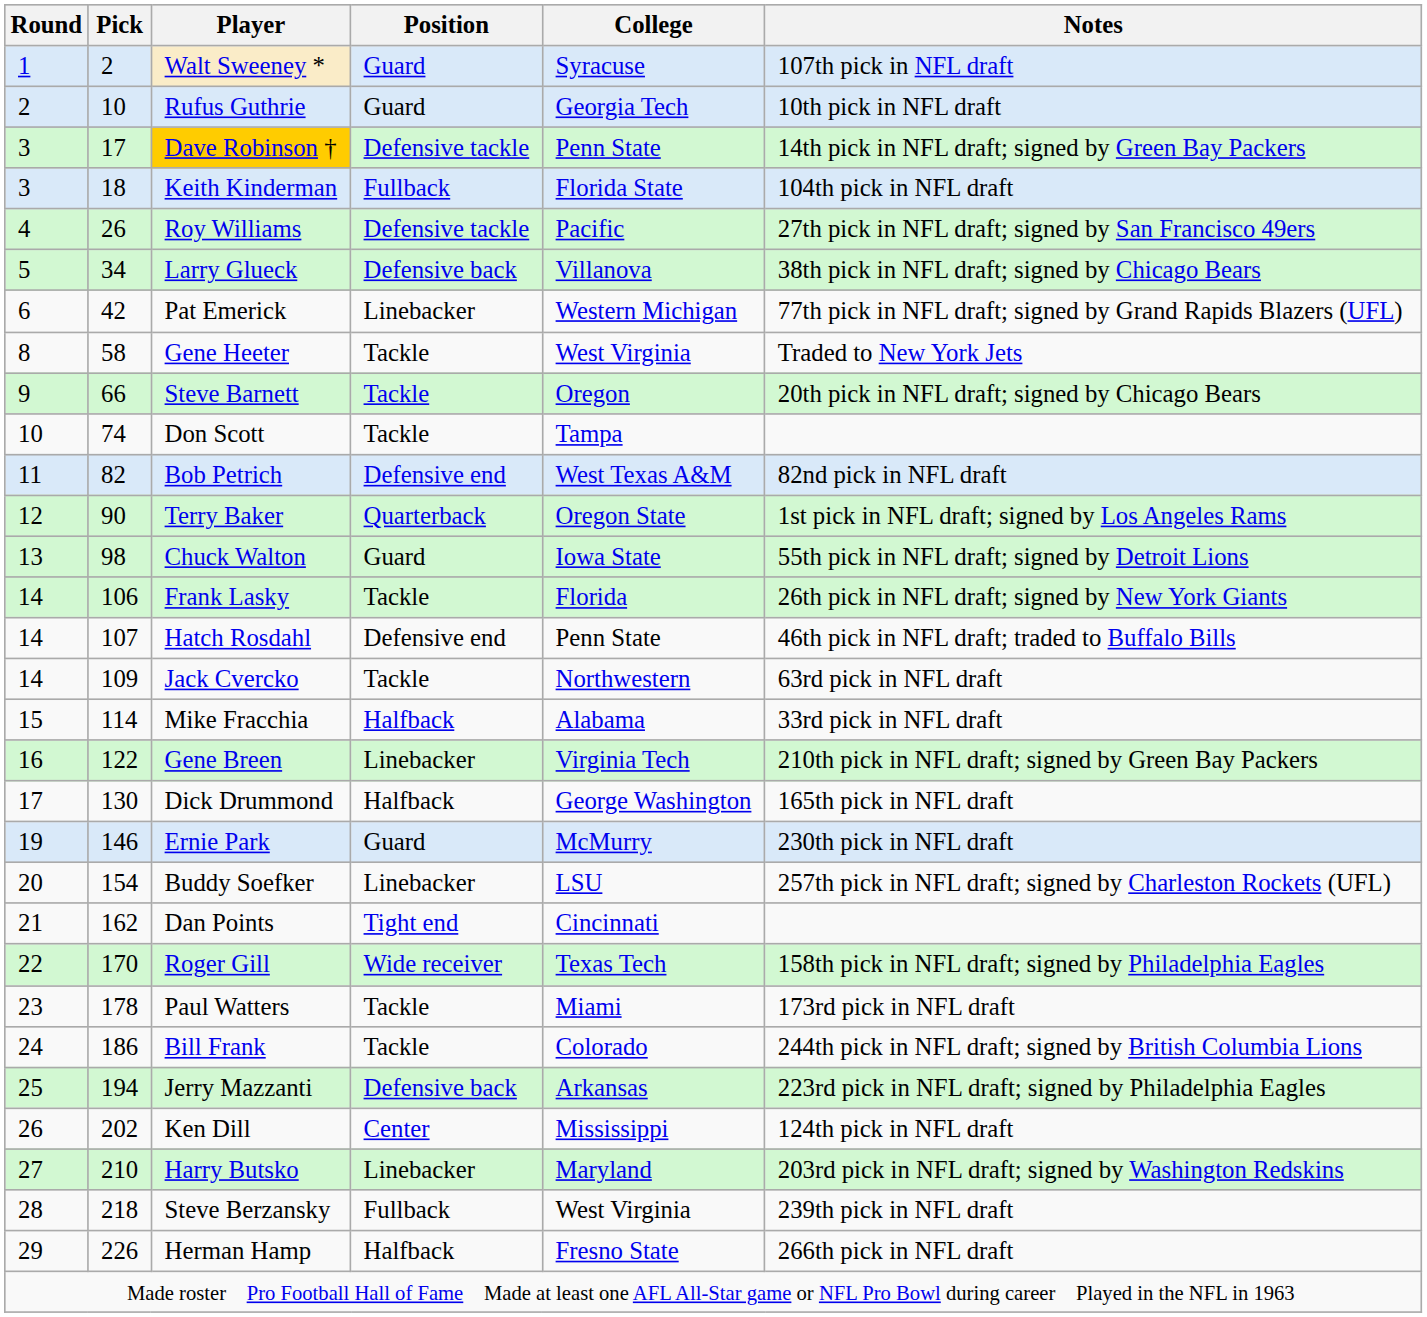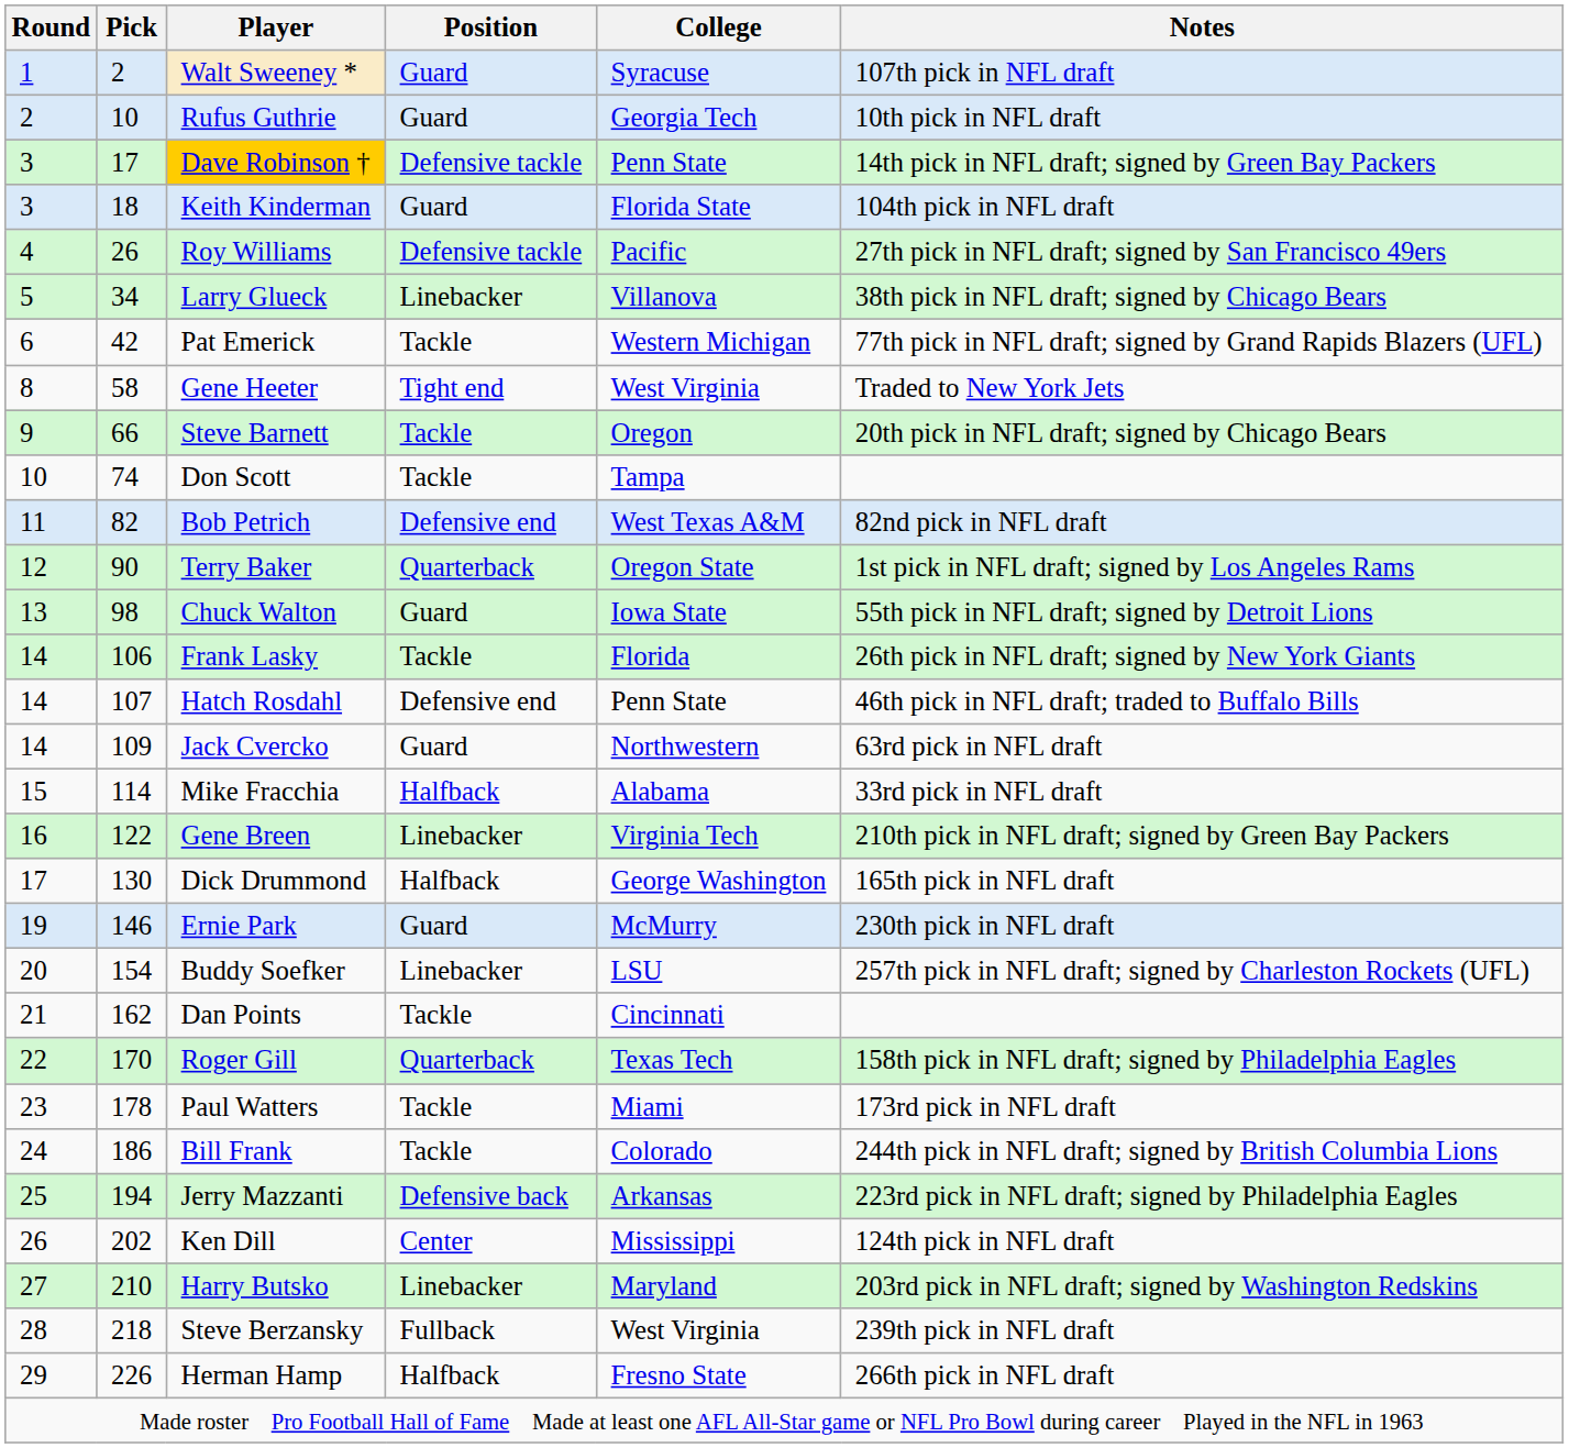 <table class="wikitable" style="font-size:95%;">
 <tr>
 <th scope=column>Round</th>
 <th scope=column>Pick</th>
 <th scope=column>Player</th>
 <th scope=column>Position</th>
 <th scope=column>College</th>
 <th scope=column>Notes</th>
 </tr>
 <tr>
 <td style="padding-left: 0.5em; padding-right: 0.5em; background: #d9e9f9;"><a href='#'>1</a></td>
 <td style="padding-left: 0.5em; padding-right: 0.5em; background: #d9e9f9;">2</td>
 <td style="padding-left: 0.5em; padding-right: 0.5em; background: #faecc8;"><a href='#'>Walt Sweeney</a> *</td>
 <td style="padding-left: 0.5em; padding-right: 0.5em; background: #d9e9f9;"><a href='#'>Guard</a></td>
 <td style="padding-left: 0.5em; padding-right: 0.5em; background: #d9e9f9;"><a href='#'>Syracuse</a></td>
 <td style="padding-left: 0.5em; padding-right: 0.75em; background: #d9e9f9;">107th pick in <a href='#'>NFL draft</a></td>
 </tr>
 <tr>
 <td style="padding-left: 0.5em; padding-right: 0.5em; background: #d9e9f9;">2</td>
 <td style="padding-left: 0.5em; padding-right: 0.5em; background: #d9e9f9;">10</td>
 <td style="padding-left: 0.5em; padding-right: 0.5em; background: #d9e9f9;"><a href='#'>Rufus Guthrie</a></td>
 <td style="padding-left: 0.5em; padding-right: 0.5em; background: #d9e9f9;">Guard</td>
 <td style="padding-left: 0.5em; padding-right: 0.5em; background: #d9e9f9;"><a href='#'>Georgia Tech</a></td>
 <td style="padding-left: 0.5em; padding-right: 0.75em; background: #d9e9f9;">10th pick in NFL draft</td>
 </tr>
 <tr>
 <td style="padding-left: 0.5em; padding-right: 0.5em; background: #d2f8d2;">3</td>
 <td style="padding-left: 0.5em; padding-right: 0.5em; background: #d2f8d2;">17</td>
 <td style="padding-left: 0.5em; padding-right: 0.5em; background: #ffcc00;"><a href='#'>Dave Robinson</a> †</td>
 <td style="padding-left: 0.5em; padding-right: 0.5em; background: #d2f8d2;"><a href='#'>Defensive tackle</a></td>
 <td style="padding-left: 0.5em; padding-right: 0.5em; background: #d2f8d2;"><a href='#'>Penn State</a></td>
 <td style="padding-left: 0.5em; padding-right: 0.75em; background: #d2f8d2;">14th pick in NFL draft; signed by <a href='#'>Green Bay Packers</a></td>
 </tr>
 <tr>
 <td style="padding-left: 0.5em; padding-right: 0.5em; background: #d9e9f9;">3</td>
 <td style="padding-left: 0.5em; padding-right: 0.5em; background: #d9e9f9;">18</td>
 <td style="padding-left: 0.5em; padding-right: 0.5em; background: #d9e9f9;"><a href='#'>Keith Kinderman</a></td>
-<td style="padding-left: 0.5em; padding-right: 0.5em; background: #d9e9f9;"><a href='#'>Fullback</a></td>
+<td style="padding-left: 0.5em; padding-right: 0.5em; background: #d9e9f9;">Guard</td>
 <td style="padding-left: 0.5em; padding-right: 0.5em; background: #d9e9f9;"><a href='#'>Florida State</a></td>
 <td style="padding-left: 0.5em; padding-right: 0.75em; background: #d9e9f9;">104th pick in NFL draft</td>
 </tr>
 <tr>
 <td style="padding-left: 0.5em; padding-right: 0.5em; background: #d2f8d2;">4</td>
 <td style="padding-left: 0.5em; padding-right: 0.5em; background: #d2f8d2;">26</td>
 <td style="padding-left: 0.5em; padding-right: 0.5em; background: #d2f8d2;"><a href='#'>Roy Williams</a></td>
 <td style="padding-left: 0.5em; padding-right: 0.5em; background: #d2f8d2;"><a href='#'>Defensive tackle</a></td>
 <td style="padding-left: 0.5em; padding-right: 0.5em; background: #d2f8d2;"><a href='#'>Pacific</a></td>
 <td style="padding-left: 0.5em; padding-right: 0.75em; background: #d2f8d2;">27th pick in NFL draft; signed by <a href='#'>San Francisco 49ers</a></td>
 </tr>
 <tr>
 <td style="padding-left: 0.5em; padding-right: 0.5em; background: #d2f8d2;">5</td>
 <td style="padding-left: 0.5em; padding-right: 0.5em; background: #d2f8d2;">34</td>
 <td style="padding-left: 0.5em; padding-right: 0.5em; background: #d2f8d2;"><a href='#'>Larry Glueck</a></td>
-<td style="padding-left: 0.5em; padding-right: 0.5em; background: #d2f8d2;"><a href='#'>Defensive back</a></td>
+<td style="padding-left: 0.5em; padding-right: 0.5em; background: #d2f8d2;">Linebacker</td>
 <td style="padding-left: 0.5em; padding-right: 0.5em; background: #d2f8d2;"><a href='#'>Villanova</a></td>
 <td style="padding-left: 0.5em; padding-right: 0.75em; background: #d2f8d2;">38th pick in NFL draft; signed by <a href='#'>Chicago Bears</a></td>
 </tr>
 <tr>
 <td style="padding-left: 0.5em; padding-right: 0.5em;">6</td>
 <td style="padding-left: 0.5em; padding-right: 0.5em;">42</td>
 <td style="padding-left: 0.5em; padding-right: 0.5em;">Pat Emerick</td>
-<td style="padding-left: 0.5em; padding-right: 0.5em;">Linebacker</td>
+<td style="padding-left: 0.5em; padding-right: 0.5em;">Tackle</td>
 <td style="padding-left: 0.5em; padding-right: 0.5em;"><a href='#'>Western Michigan</a></td>
 <td style="padding-left: 0.5em; padding-right: 0.75em;">77th pick in NFL draft; signed by Grand Rapids Blazers (<a href='#'>UFL</a>)</td>
 </tr>
 <tr>
 <td style="padding-left: 0.5em; padding-right: 0.5em;">8</td>
 <td style="padding-left: 0.5em; padding-right: 0.5em;">58</td>
 <td style="padding-left: 0.5em; padding-right: 0.5em;"><a href='#'>Gene Heeter</a></td>
-<td style="padding-left: 0.5em; padding-right: 0.5em;">Tackle</td>
+<td style="padding-left: 0.5em; padding-right: 0.5em;"><a href='#'>Tight end</a></td>
 <td style="padding-left: 0.5em; padding-right: 0.5em;"><a href='#'>West Virginia</a></td>
 <td style="padding-left: 0.5em; padding-right: 0.75em;">Traded to <a href='#'>New York Jets</a></td>
 </tr>
 <tr>
 <td style="padding-left: 0.5em; padding-right: 0.5em; background: #d2f8d2;">9</td>
 <td style="padding-left: 0.5em; padding-right: 0.5em; background: #d2f8d2;">66</td>
 <td style="padding-left: 0.5em; padding-right: 0.5em; background: #d2f8d2;"><a href='#'>Steve Barnett</a></td>
 <td style="padding-left: 0.5em; padding-right: 0.5em; background: #d2f8d2;"><a href='#'>Tackle</a></td>
 <td style="padding-left: 0.5em; padding-right: 0.5em; background: #d2f8d2;"><a href='#'>Oregon</a></td>
 <td style="padding-left: 0.5em; padding-right: 0.75em; background: #d2f8d2;">20th pick in NFL draft; signed by Chicago Bears</td>
 </tr>
 <tr>
 <td style="padding-left: 0.5em; padding-right: 0.5em;">10</td>
 <td style="padding-left: 0.5em; padding-right: 0.5em;">74</td>
 <td style="padding-left: 0.5em; padding-right: 0.5em;">Don Scott</td>
 <td style="padding-left: 0.5em; padding-right: 0.5em;">Tackle</td>
 <td style="padding-left: 0.5em; padding-right: 0.5em;"><a href='#'>Tampa</a></td>
 <td style="padding-left: 0.5em; padding-right: 0.75em;"></td>
 </tr>
 <tr>
 <td style="padding-left: 0.5em; padding-right: 0.5em; background: #d9e9f9;">11</td>
 <td style="padding-left: 0.5em; padding-right: 0.5em; background: #d9e9f9;">82</td>
 <td style="padding-left: 0.5em; padding-right: 0.5em; background: #d9e9f9;"><a href='#'>Bob Petrich</a></td>
 <td style="padding-left: 0.5em; padding-right: 0.5em; background: #d9e9f9;"><a href='#'>Defensive end</a></td>
 <td style="padding-left: 0.5em; padding-right: 0.5em; background: #d9e9f9;"><a href='#'>West Texas A&M</a></td>
 <td style="padding-left: 0.5em; padding-right: 0.75em; background: #d9e9f9;">82nd pick in NFL draft</td>
 </tr>
 <tr>
 <td style="padding-left: 0.5em; padding-right: 0.5em; background: #d2f8d2;">12</td>
 <td style="padding-left: 0.5em; padding-right: 0.5em; background: #d2f8d2;">90</td>
 <td style="padding-left: 0.5em; padding-right: 0.5em; background: #d2f8d2;"><a href='#'>Terry Baker</a></td>
 <td style="padding-left: 0.5em; padding-right: 0.5em; background: #d2f8d2;"><a href='#'>Quarterback</a></td>
 <td style="padding-left: 0.5em; padding-right: 0.5em; background: #d2f8d2;"><a href='#'>Oregon State</a></td>
 <td style="padding-left: 0.5em; padding-right: 0.75em; background: #d2f8d2;">1st pick in NFL draft; signed by <a href='#'>Los Angeles Rams</a></td>
 </tr>
 <tr>
 <td style="padding-left: 0.5em; padding-right: 0.5em; background: #d2f8d2;">13</td>
 <td style="padding-left: 0.5em; padding-right: 0.5em; background: #d2f8d2;">98</td>
 <td style="padding-left: 0.5em; padding-right: 0.5em; background: #d2f8d2;"><a href='#'>Chuck Walton</a></td>
 <td style="padding-left: 0.5em; padding-right: 0.5em; background: #d2f8d2;">Guard</td>
 <td style="padding-left: 0.5em; padding-right: 0.5em; background: #d2f8d2;"><a href='#'>Iowa State</a></td>
 <td style="padding-left: 0.5em; padding-right: 0.75em; background: #d2f8d2;">55th pick in NFL draft; signed by <a href='#'>Detroit Lions</a></td>
 </tr>
 <tr>
 <td style="padding-left: 0.5em; padding-right: 0.5em; background: #d2f8d2;">14</td>
 <td style="padding-left: 0.5em; padding-right: 0.5em; background: #d2f8d2;">106</td>
 <td style="padding-left: 0.5em; padding-right: 0.5em; background: #d2f8d2;"><a href='#'>Frank Lasky</a></td>
 <td style="padding-left: 0.5em; padding-right: 0.5em; background: #d2f8d2;">Tackle</td>
 <td style="padding-left: 0.5em; padding-right: 0.5em; background: #d2f8d2;"><a href='#'>Florida</a></td>
 <td style="padding-left: 0.5em; padding-right: 0.75em; background: #d2f8d2;">26th pick in NFL draft; signed by <a href='#'>New York Giants</a></td>
 </tr>
 <tr>
 <td style="padding-left: 0.5em; padding-right: 0.5em;">14</td>
 <td style="padding-left: 0.5em; padding-right: 0.5em;">107</td>
 <td style="padding-left: 0.5em; padding-right: 0.5em;"><a href='#'>Hatch Rosdahl</a></td>
 <td style="padding-left: 0.5em; padding-right: 0.5em;">Defensive end</td>
 <td style="padding-left: 0.5em; padding-right: 0.5em;">Penn State</td>
 <td style="padding-left: 0.5em; padding-right: 0.75em;">46th pick in NFL draft; traded to <a href='#'>Buffalo Bills</a></td>
 </tr>
 <tr>
 <td style="padding-left: 0.5em; padding-right: 0.5em;">14</td>
 <td style="padding-left: 0.5em; padding-right: 0.5em;">109</td>
 <td style="padding-left: 0.5em; padding-right: 0.5em;"><a href='#'>Jack Cvercko</a></td>
-<td style="padding-left: 0.5em; padding-right: 0.5em;">Tackle</td>
+<td style="padding-left: 0.5em; padding-right: 0.5em;">Guard</td>
 <td style="padding-left: 0.5em; padding-right: 0.5em;"><a href='#'>Northwestern</a></td>
 <td style="padding-left: 0.5em; padding-right: 0.75em;">63rd pick in NFL draft</td>
 </tr>
 <tr>
 <td style="padding-left: 0.5em; padding-right: 0.5em;">15</td>
 <td style="padding-left: 0.5em; padding-right: 0.5em;">114</td>
 <td style="padding-left: 0.5em; padding-right: 0.5em;">Mike Fracchia</td>
 <td style="padding-left: 0.5em; padding-right: 0.5em;"><a href='#'>Halfback</a></td>
 <td style="padding-left: 0.5em; padding-right: 0.5em;"><a href='#'>Alabama</a></td>
 <td style="padding-left: 0.5em; padding-right: 0.75em;">33rd pick in NFL draft</td>
 </tr>
 <tr>
 <td style="padding-left: 0.5em; padding-right: 0.5em; background: #d2f8d2;">16</td>
 <td style="padding-left: 0.5em; padding-right: 0.5em; background: #d2f8d2;">122</td>
 <td style="padding-left: 0.5em; padding-right: 0.5em; background: #d2f8d2;"><a href='#'>Gene Breen</a></td>
 <td style="padding-left: 0.5em; padding-right: 0.5em; background: #d2f8d2;">Linebacker</td>
 <td style="padding-left: 0.5em; padding-right: 0.5em; background: #d2f8d2;"><a href='#'>Virginia Tech</a></td>
 <td style="padding-left: 0.5em; padding-right: 0.75em; background: #d2f8d2;">210th pick in NFL draft; signed by Green Bay Packers</td>
 </tr>
 <tr>
 <td style="padding-left: 0.5em; padding-right: 0.5em;">17</td>
 <td style="padding-left: 0.5em; padding-right: 0.5em;">130</td>
 <td style="padding-left: 0.5em; padding-right: 0.5em;">Dick Drummond</td>
 <td style="padding-left: 0.5em; padding-right: 0.5em;">Halfback</td>
 <td style="padding-left: 0.5em; padding-right: 0.5em;"><a href='#'>George Washington</a></td>
 <td style="padding-left: 0.5em; padding-right: 0.75em;">165th pick in NFL draft</td>
 </tr>
 <tr>
 <td style="padding-left: 0.5em; padding-right: 0.5em; background: #d9e9f9;">19</td>
 <td style="padding-left: 0.5em; padding-right: 0.5em; background: #d9e9f9;">146</td>
 <td style="padding-left: 0.5em; padding-right: 0.5em; background: #d9e9f9;"><a href='#'>Ernie Park</a></td>
 <td style="padding-left: 0.5em; padding-right: 0.5em; background: #d9e9f9;">Guard</td>
 <td style="padding-left: 0.5em; padding-right: 0.5em; background: #d9e9f9;"><a href='#'>McMurry</a></td>
 <td style="padding-left: 0.5em; padding-right: 0.75em; background: #d9e9f9;">230th pick in NFL draft</td>
 </tr>
 <tr>
 <td style="padding-left: 0.5em; padding-right: 0.5em;">20</td>
 <td style="padding-left: 0.5em; padding-right: 0.5em;">154</td>
 <td style="padding-left: 0.5em; padding-right: 0.5em;">Buddy Soefker</td>
 <td style="padding-left: 0.5em; padding-right: 0.5em;">Linebacker</td>
 <td style="padding-left: 0.5em; padding-right: 0.5em;"><a href='#'>LSU</a></td>
 <td style="padding-left: 0.5em; padding-right: 0.75em;">257th pick in NFL draft; signed by <a href='#'>Charleston Rockets</a> (UFL)</td>
 </tr>
 <tr>
 <td style="padding-left: 0.5em; padding-right: 0.5em;">21</td>
 <td style="padding-left: 0.5em; padding-right: 0.5em;">162</td>
 <td style="padding-left: 0.5em; padding-right: 0.5em;">Dan Points</td>
-<td style="padding-left: 0.5em; padding-right: 0.5em;"><a href='#'>Tight end</a></td>
+<td style="padding-left: 0.5em; padding-right: 0.5em;">Tackle</td>
 <td style="padding-left: 0.5em; padding-right: 0.5em;"><a href='#'>Cincinnati</a></td>
 <td style="padding-left: 0.5em; padding-right: 0.75em;"></td>
 </tr>
 <tr>
 <td style="padding-left: 0.5em; padding-right: 0.5em; background: #d2f8d2;">22</td>
 <td style="padding-left: 0.5em; padding-right: 0.5em; background: #d2f8d2;">170</td>
 <td style="padding-left: 0.5em; padding-right: 0.5em; background: #d2f8d2;"><a href='#'>Roger Gill</a></td>
-<td style="padding-left: 0.5em; padding-right: 0.5em; background: #d2f8d2;"><a href='#'>Wide receiver</a></td>
+<td style="padding-left: 0.5em; padding-right: 0.5em; background: #d2f8d2;"><a href='#'>Quarterback</a></td>
 <td style="padding-left: 0.5em; padding-right: 0.5em; background: #d2f8d2;"><a href='#'>Texas Tech</a></td>
 <td style="padding-left: 0.5em; padding-right: 0.75em; background: #d2f8d2;">158th pick in NFL draft; signed by <a href='#'>Philadelphia Eagles</a></td>
 </tr>
 <tr>
 <td style="padding-left: 0.5em; padding-right: 0.5em;">23</td>
 <td style="padding-left: 0.5em; padding-right: 0.5em;">178</td>
 <td style="padding-left: 0.5em; padding-right: 0.5em;">Paul Watters</td>
 <td style="padding-left: 0.5em; padding-right: 0.5em;">Tackle</td>
 <td style="padding-left: 0.5em; padding-right: 0.5em;"><a href='#'>Miami</a></td>
 <td style="padding-left: 0.5em; padding-right: 0.75em;">173rd pick in NFL draft</td>
 </tr>
 <tr>
 <td style="padding-left: 0.5em; padding-right: 0.5em;">24</td>
 <td style="padding-left: 0.5em; padding-right: 0.5em;">186</td>
 <td style="padding-left: 0.5em; padding-right: 0.5em;"><a href='#'>Bill Frank</a></td>
 <td style="padding-left: 0.5em; padding-right: 0.5em;">Tackle</td>
 <td style="padding-left: 0.5em; padding-right: 0.5em;"><a href='#'>Colorado</a></td>
 <td style="padding-left: 0.5em; padding-right: 0.75em;">244th pick in NFL draft; signed by <a href='#'>British Columbia Lions</a></td>
 </tr>
 <tr>
 <td style="padding-left: 0.5em; padding-right: 0.5em; background: #d2f8d2;">25</td>
 <td style="padding-left: 0.5em; padding-right: 0.5em; background: #d2f8d2;">194</td>
 <td style="padding-left: 0.5em; padding-right: 0.5em; background: #d2f8d2;">Jerry Mazzanti</td>
 <td style="padding-left: 0.5em; padding-right: 0.5em; background: #d2f8d2;"><a href='#'>Defensive back</a></td>
 <td style="padding-left: 0.5em; padding-right: 0.5em; background: #d2f8d2;"><a href='#'>Arkansas</a></td>
 <td style="padding-left: 0.5em; padding-right: 0.75em; background: #d2f8d2;">223rd pick in NFL draft; signed by Philadelphia Eagles</td>
 </tr>
 <tr>
 <td style="padding-left: 0.5em; padding-right: 0.5em;">26</td>
 <td style="padding-left: 0.5em; padding-right: 0.5em;">202</td>
 <td style="padding-left: 0.5em; padding-right: 0.5em;">Ken Dill</td>
 <td style="padding-left: 0.5em; padding-right: 0.5em;"><a href='#'>Center</a></td>
 <td style="padding-left: 0.5em; padding-right: 0.5em;"><a href='#'>Mississippi</a></td>
 <td style="padding-left: 0.5em; padding-right: 0.75em;">124th pick in NFL draft</td>
 </tr>
 <tr>
 <td style="padding-left: 0.5em; padding-right: 0.5em; background: #d2f8d2;">27</td>
 <td style="padding-left: 0.5em; padding-right: 0.5em; background: #d2f8d2;">210</td>
 <td style="padding-left: 0.5em; padding-right: 0.5em; background: #d2f8d2;"><a href='#'>Harry Butsko</a></td>
 <td style="padding-left: 0.5em; padding-right: 0.5em; background: #d2f8d2;">Linebacker</td>
 <td style="padding-left: 0.5em; padding-right: 0.5em; background: #d2f8d2;"><a href='#'>Maryland</a></td>
 <td style="padding-left: 0.5em; padding-right: 0.75em; background: #d2f8d2;">203rd pick in NFL draft; signed by <a href='#'>Washington Redskins</a></td>
 </tr>
 <tr>
 <td style="padding-left: 0.5em; padding-right: 0.5em;">28</td>
 <td style="padding-left: 0.5em; padding-right: 0.5em;">218</td>
 <td style="padding-left: 0.5em; padding-right: 0.5em;">Steve Berzansky</td>
 <td style="padding-left: 0.5em; padding-right: 0.5em;">Fullback</td>
 <td style="padding-left: 0.5em; padding-right: 0.5em;">West Virginia</td>
 <td style="padding-left: 0.5em; padding-right: 0.75em;">239th pick in NFL draft</td>
 </tr>
 <tr>
 <td style="padding-left: 0.5em; padding-right: 0.5em;">29</td>
 <td style="padding-left: 0.5em; padding-right: 0.5em;">226</td>
 <td style="padding-left: 0.5em; padding-right: 0.5em;">Herman Hamp</td>
 <td style="padding-left: 0.5em; padding-right: 0.5em;">Halfback</td>
 <td style="padding-left: 0.5em; padding-right: 0.5em;"><a href='#'>Fresno State</a></td>
 <td style="padding-left: 0.5em; padding-right: 0.75em;">266th pick in NFL draft</td>
 </tr>
 <tr>
 <td colspan="6" style="text-align:center;"><small> Made roster    <a href='#'>Pro Football Hall of Fame</a>    Made at least one <a href='#'>AFL All-Star game</a> or <a href='#'>NFL Pro Bowl</a> during career    Played in the NFL in 1963  </small></td>
 </tr>
 </table>
